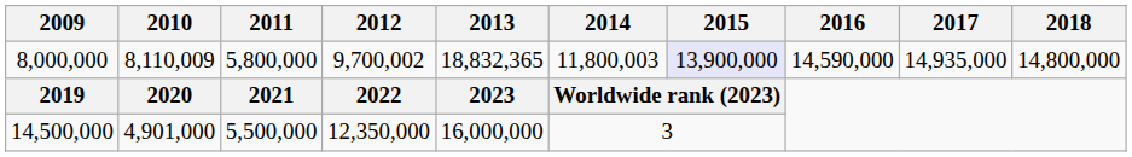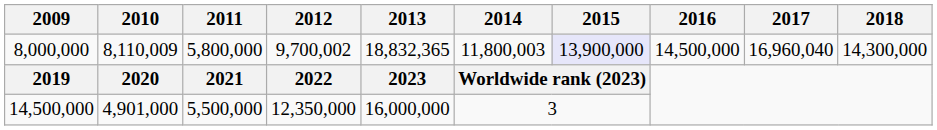 <table class="wikitable" style="text-align:center">
 <tr>
 <th>2009</th>
 <th>2010</th>
 <th>2011</th>
 <th>2012</th>
 <th>2013</th>
 <th>2014</th>
 <th>2015</th>
 <th>2016</th>
 <th>2017</th>
 <th>2018</th>
 </tr>
 <tr>
 <td>8,000,000</td>
 <td>8,110,009</td>
 <td>5,800,000</td>
 <td>9,700,002</td>
 <td>18,832,365</td>
 <td>11,800,003</td>
 <td style="background: lavender;">13,900,000</td>
-<td>14,590,000</td>
-<td>14,935,000</td>
-<td>14,800,000</td>
+<td>14,500,000</td>
+<td>16,960,040</td>
+<td>14,300,000</td>
 </tr>
 <tr>
 <th>2019</th>
 <th>2020</th>
 <th>2021</th>
 <th>2022</th>
 <th>2023</th>
 <th colspan=2>Worldwide rank (2023)</th>
 <td colspan="6" rowspan="2"></td>
 </tr>
 <tr>
 <td>14,500,000</td>
 <td>4,901,000</td>
 <td>5,500,000</td>
 <td>12,350,000</td>
 <td>16,000,000</td>
 <td colspan=2>3</td>
 </tr>
 </table>
